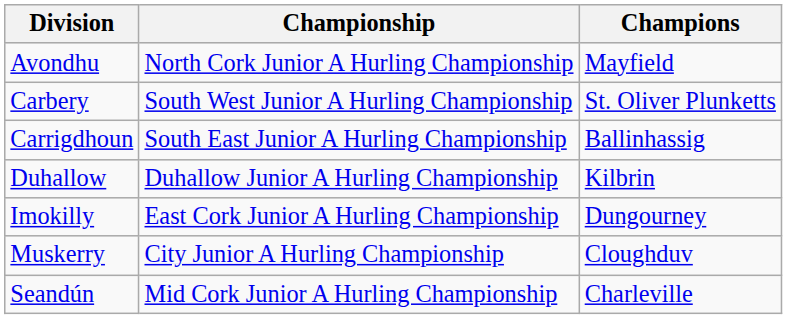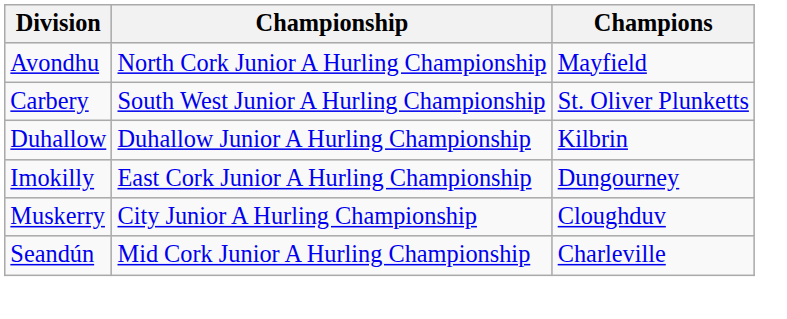 <table class="wikitable">
 <tr>
 <th>Division</th>
 <th>Championship</th>
 <th>Champions</th>
 </tr>
 <tr>
 <td><a href='#'>Avondhu</a></td>
 <td><a href='#'>North Cork Junior A Hurling Championship</a></td>
 <td><a href='#'>Mayfield</a></td>
 </tr>
 <tr>
 <td><a href='#'>Carbery</a></td>
 <td><a href='#'>South West Junior A Hurling Championship</a></td>
 <td><a href='#'>St. Oliver Plunketts</a></td>
-</tr>
-<tr>
-<td><a href='#'>Carrigdhoun</a></td>
-<td><a href='#'>South East Junior A Hurling Championship</a></td>
-<td><a href='#'>Ballinhassig</a></td>
 </tr>
 <tr>
 <td><a href='#'>Duhallow</a></td>
 <td><a href='#'>Duhallow Junior A Hurling Championship</a></td>
 <td><a href='#'>Kilbrin</a></td>
 </tr>
 <tr>
 <td><a href='#'>Imokilly</a></td>
 <td><a href='#'>East Cork Junior A Hurling Championship</a></td>
 <td><a href='#'>Dungourney</a></td>
 </tr>
 <tr>
 <td><a href='#'>Muskerry</a></td>
 <td><a href='#'>City Junior A Hurling Championship</a></td>
 <td><a href='#'>Cloughduv</a></td>
 </tr>
 <tr>
 <td><a href='#'>Seandún</a></td>
 <td><a href='#'>Mid Cork Junior A Hurling Championship</a></td>
 <td><a href='#'>Charleville</a></td>
 </tr>
 </table>
